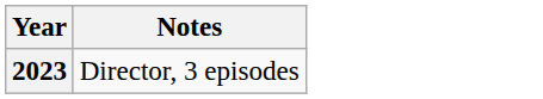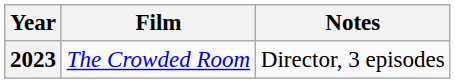 <table class="wikitable">
 <tr>
 <th>Year</th>
+<th>Film</th>
 <th>Notes</th>
 </tr>
 <tr>
 <th>2023</th>
+<td><em><a href='#'>The Crowded Room</a></em></td>
 <td>Director, 3 episodes</td>
 </tr>
 </table>
